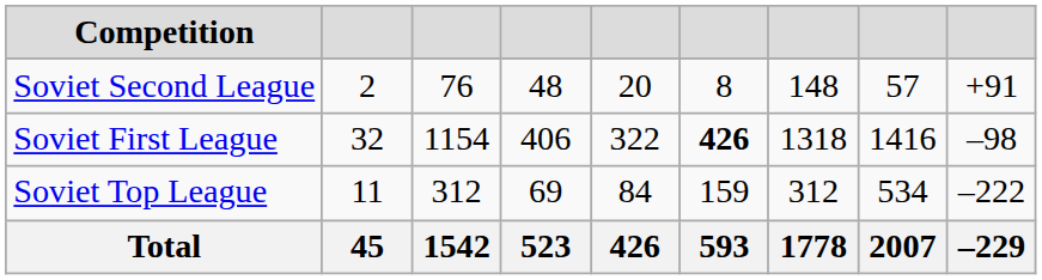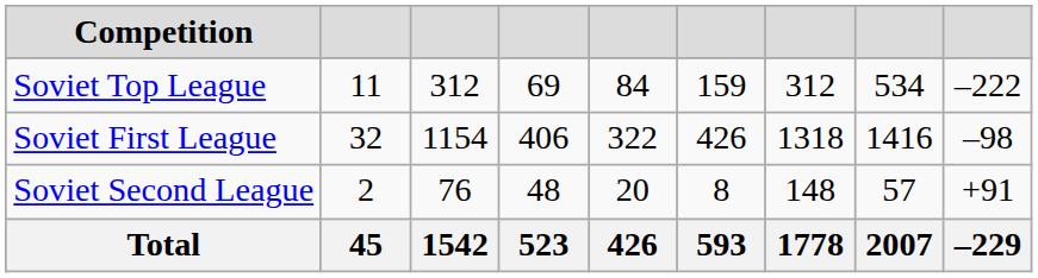 <table class="wikitable" style="text-align: center;">
 <tr>
 <th style="background:#DCDCDC">Competition</th>
 <th width="35" style="background:#DCDCDC"></th>
 <th width="35" style="background:#DCDCDC"></th>
 <th width="35" style="background:#DCDCDC"></th>
 <th width="35" style="background:#DCDCDC"></th>
 <th width="35" style="background:#DCDCDC"></th>
 <th width="35" style="background:#DCDCDC"></th>
 <th width="35" style="background:#DCDCDC"></th>
 <th width="35" style="background:#DCDCDC"></th>
 </tr>
 <tr>
+<td align=left><a href='#'>Soviet Top League</a></td>
+<td>11</td>
+<td>312</td>
+<td>69</td>
+<td>84</td>
+<td>159</td>
+<td>312</td>
+<td>534</td>
+<td>–222</td>
+</tr>
+<tr>
+<td align=left><a href='#'>Soviet First League</a></td>
+<td>32</td>
+<td>1154</td>
+<td>406</td>
+<td>322</td>
+<td>426</td>
+<td>1318</td>
+<td>1416</td>
+<td>–98</td>
+</tr>
+<tr>
 <td align=left><a href='#'>Soviet Second League</a></td>
 <td>2</td>
 <td>76</td>
 <td>48</td>
 <td>20</td>
 <td>8</td>
 <td>148</td>
 <td>57</td>
 <td>+91</td>
-</tr>
-<tr>
-<td align=left><a href='#'>Soviet First League</a></td>
-<td>32</td>
-<td>1154</td>
-<td>406</td>
-<td>322</td>
-<td><strong>426</strong></td>
-<td>1318</td>
-<td>1416</td>
-<td>–98</td>
-</tr>
-<tr>
-<td align=left><a href='#'>Soviet Top League</a></td>
-<td>11</td>
-<td>312</td>
-<td>69</td>
-<td>84</td>
-<td>159</td>
-<td>312</td>
-<td>534</td>
-<td>–222</td>
 </tr>
 <tr class="sortbottom">
 <th>Total</th>
 <th>45</th>
 <th>1542</th>
 <th>523</th>
 <th>426</th>
 <th>593</th>
 <th>1778</th>
 <th>2007</th>
 <th>–229</th>
 </tr>
 </table>
